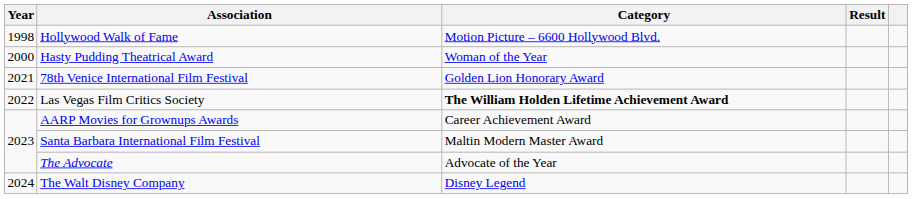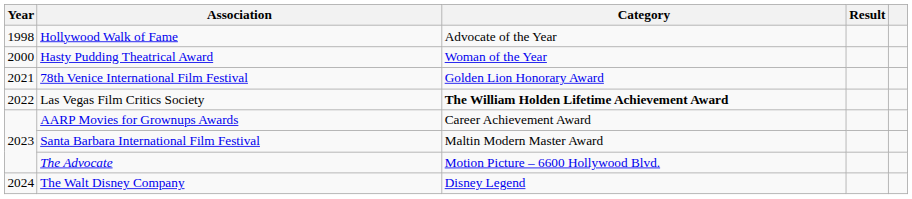 <table class="wikitable sortable">
 <tr>
 <th scope="col" style="width:1em;">Year</th>
 <th scope="col" style="width:30em;">Association</th>
 <th scope="col" style="width:30em;">Category</th>
 <th scope="col" style="width:1em;">Result</th>
 <th scope="col" style="width:1em;" class="unsortable"></th>
 </tr>
 <tr>
 <td>1998</td>
 <td><a href='#'>Hollywood Walk of Fame</a></td>
-<td><a href='#'>Motion Picture – 6600 Hollywood Blvd.</a></td>
+<td>Advocate of the Year</td>
 <td></td>
 <td style="text-align:center;"></td>
 </tr>
 <tr>
 <td>2000</td>
 <td><a href='#'>Hasty Pudding Theatrical Award</a></td>
 <td><a href='#'>Woman of the Year</a></td>
 <td></td>
 <td style="text-align:center;"></td>
 </tr>
 <tr>
 <td>2021</td>
 <td><a href='#'>78th Venice International Film Festival</a></td>
 <td><a href='#'>Golden Lion Honorary Award</a></td>
 <td></td>
 <td style="text-align:center;"></td>
 </tr>
 <tr>
 <td>2022</td>
 <td>Las Vegas Film Critics Society</td>
 <td><strong>The William Holden Lifetime Achievement Award</strong></td>
 <td></td>
 <td style="text-align:center;"></td>
 </tr>
 <tr>
 <td rowspan="3">2023</td>
 <td><a href='#'>AARP Movies for Grownups Awards</a></td>
 <td>Career Achievement Award</td>
 <td></td>
 <td style="text-align:center;"></td>
 </tr>
 <tr>
 <td><a href='#'>Santa Barbara International Film Festival</a></td>
 <td>Maltin Modern Master Award</td>
 <td></td>
 <td style="text-align:center;"></td>
 </tr>
 <tr>
 <td><em><a href='#'>The Advocate</a></em></td>
-<td>Advocate of the Year</td>
+<td><a href='#'>Motion Picture – 6600 Hollywood Blvd.</a></td>
 <td></td>
 <td style="text-align:center;"></td>
 </tr>
 <tr>
 <td>2024</td>
 <td><a href='#'>The Walt Disney Company</a></td>
 <td><a href='#'>Disney Legend</a></td>
 <td></td>
 <td style="text-align:center;"></td>
 </tr>
 </table>
